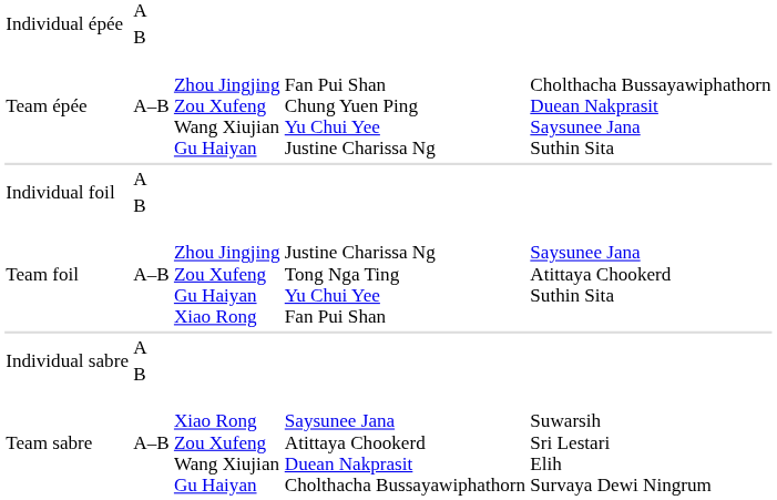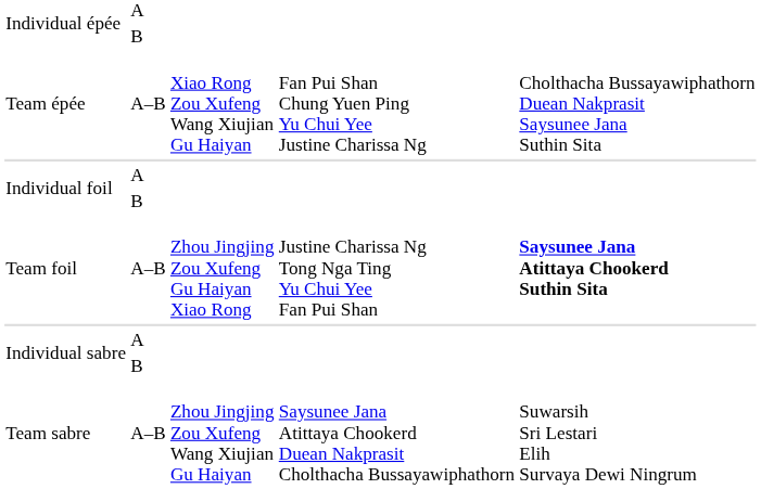 <table>
 <tr>
 <td rowspan=4>Individual épée</td>
 <td rowspan=2>A</td>
 <td rowspan=2></td>
 <td rowspan=2></td>
 <td></td>
 </tr>
 <tr>
 <td></td>
 </tr>
 <tr>
 <td rowspan=2>B</td>
 <td rowspan=2></td>
 <td rowspan=2></td>
 <td></td>
 </tr>
 <tr>
 <td></td>
 </tr>
 <tr>
 <td>Team épée</td>
 <td>A–B</td>
-<td><br><a href='#'>Zhou Jingjing</a><br><a href='#'>Zou Xufeng</a><br>Wang Xiujian<br><a href='#'>Gu Haiyan</a></td>
+<td><br><a href='#'>Xiao Rong</a><br><a href='#'>Zou Xufeng</a><br>Wang Xiujian<br><a href='#'>Gu Haiyan</a></td>
 <td><br>Fan Pui Shan<br>Chung Yuen Ping<br><a href='#'>Yu Chui Yee</a><br>Justine Charissa Ng</td>
 <td nowrap><br>Cholthacha Bussayawiphathorn<br><a href='#'>Duean Nakprasit</a><br><a href='#'>Saysunee Jana</a><br>Suthin Sita</td>
 </tr>
 <tr bgcolor=#dddddd>
 <td colspan=5></td>
 </tr>
 <tr>
 <td rowspan=4>Individual foil</td>
 <td rowspan=2>A</td>
 <td rowspan=2></td>
 <td rowspan=2></td>
 <td></td>
 </tr>
 <tr>
 <td></td>
 </tr>
 <tr>
 <td rowspan=2>B</td>
 <td rowspan=2></td>
 <td rowspan=2></td>
 <td></td>
 </tr>
 <tr>
 <td></td>
 </tr>
 <tr>
 <td>Team foil</td>
 <td>A–B</td>
 <td><br><a href='#'>Zhou Jingjing</a><br><a href='#'>Zou Xufeng</a><br><a href='#'>Gu Haiyan</a><br><a href='#'>Xiao Rong</a></td>
 <td><br>Justine Charissa Ng<br>Tong Nga Ting<br><a href='#'>Yu Chui Yee</a><br>Fan Pui Shan</td>
-<td valign=top><br><a href='#'>Saysunee Jana</a><br>Atittaya Chookerd<br>Suthin Sita</td>
+<td valign=top><strong><br><a href='#'>Saysunee Jana</a><br>Atittaya Chookerd<br>Suthin Sita</strong></td>
 </tr>
 <tr bgcolor=#dddddd>
 <td colspan=5></td>
 </tr>
 <tr>
 <td rowspan=4>Individual sabre</td>
 <td rowspan=2>A</td>
 <td rowspan=2></td>
 <td rowspan=2></td>
 <td></td>
 </tr>
 <tr>
 <td></td>
 </tr>
 <tr>
 <td rowspan=2>B</td>
 <td rowspan=2></td>
 <td rowspan=2></td>
 <td></td>
 </tr>
 <tr>
 <td></td>
 </tr>
 <tr>
 <td>Team sabre</td>
 <td>A–B</td>
-<td><br><a href='#'>Xiao Rong</a><br><a href='#'>Zou Xufeng</a><br>Wang Xiujian<br><a href='#'>Gu Haiyan</a></td>
+<td><br><a href='#'>Zhou Jingjing</a><br><a href='#'>Zou Xufeng</a><br>Wang Xiujian<br><a href='#'>Gu Haiyan</a></td>
 <td nowrap><br><a href='#'>Saysunee Jana</a><br>Atittaya Chookerd<br><a href='#'>Duean Nakprasit</a><br>Cholthacha Bussayawiphathorn</td>
 <td><br>Suwarsih<br>Sri Lestari<br>Elih<br>Survaya Dewi Ningrum</td>
 </tr>
 </table>
